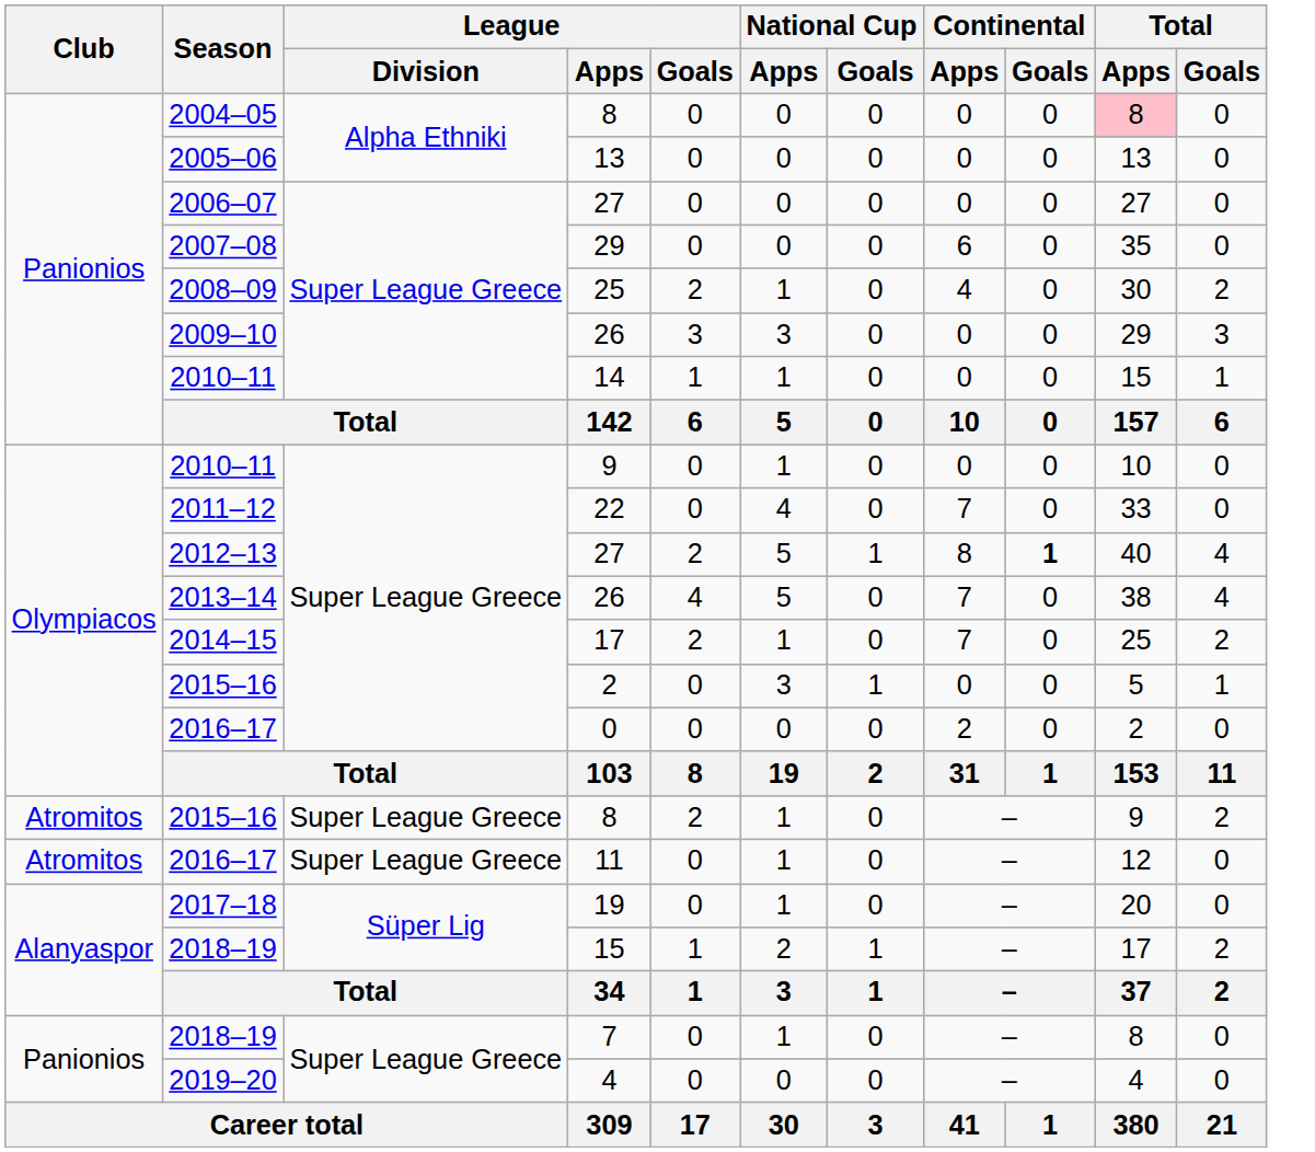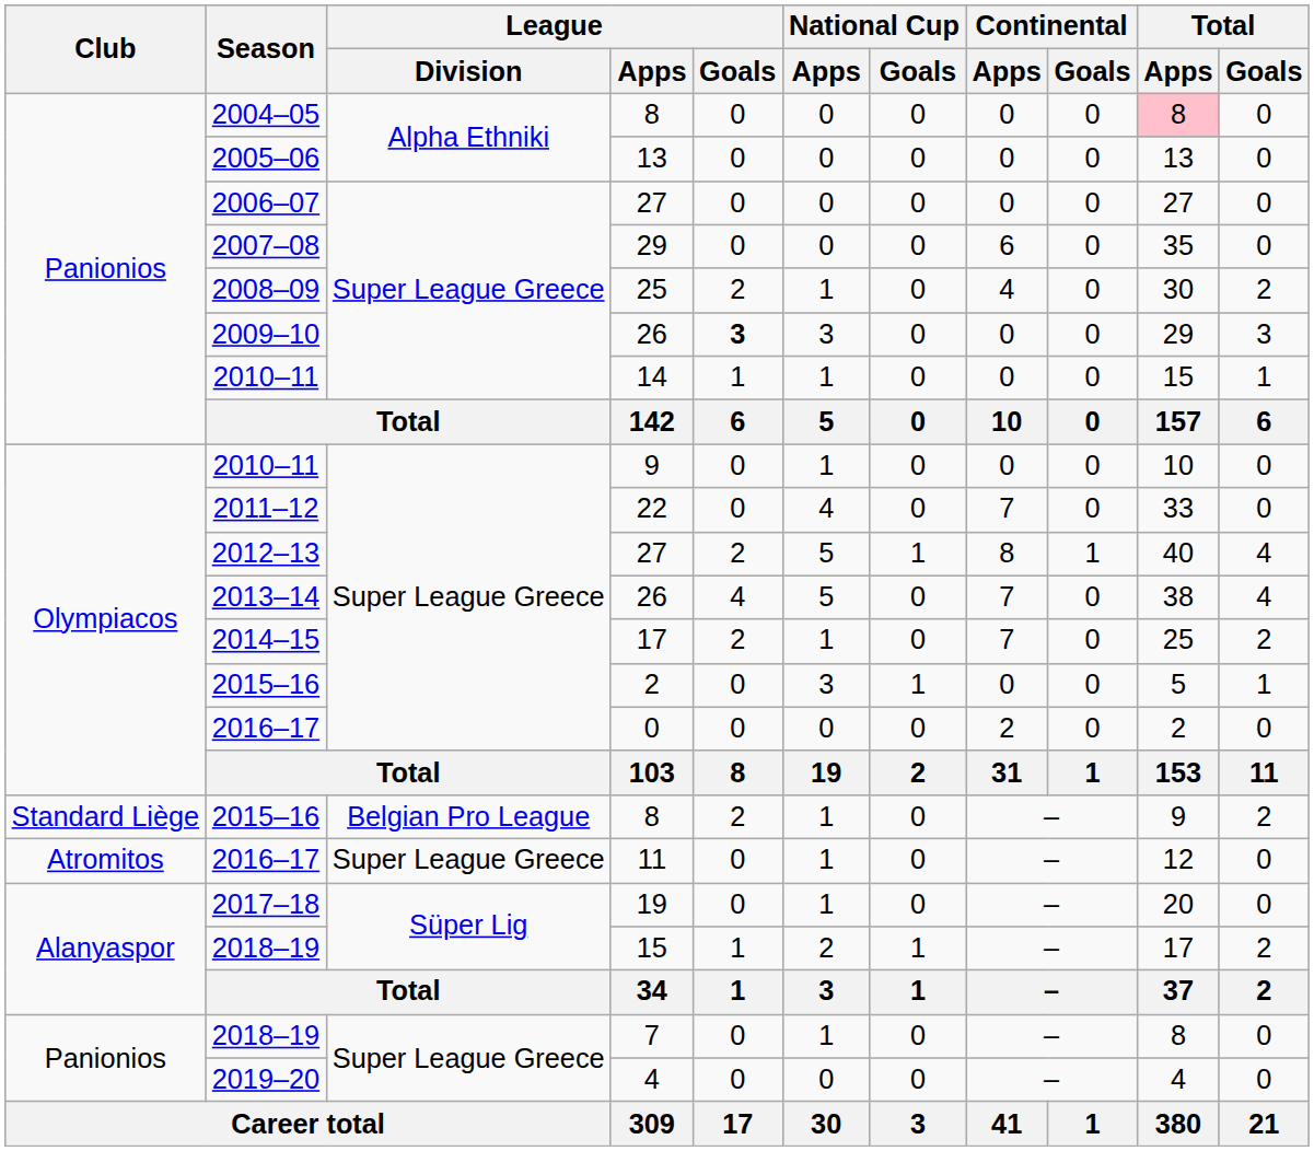 <table class="wikitable" style="text-align:center">
 <tr>
 <th rowspan="2">Club</th>
 <th rowspan="2">Season</th>
 <th colspan="3">League</th>
 <th colspan="2">National Cup</th>
 <th colspan="2">Continental</th>
 <th colspan="2">Total</th>
 </tr>
 <tr>
 <th>Division</th>
 <th>Apps</th>
 <th>Goals</th>
 <th>Apps</th>
 <th>Goals</th>
 <th>Apps</th>
 <th>Goals</th>
 <th>Apps</th>
 <th>Goals</th>
 </tr>
 <tr>
 <td rowspan=8 valign="center"><a href='#'>Panionios</a></td>
 <td><a href='#'>2004–05</a></td>
 <td rowspan="2"><a href='#'>Alpha Ethniki</a></td>
 <td>8</td>
 <td>0</td>
 <td>0</td>
 <td>0</td>
 <td>0</td>
 <td>0</td>
 <td style="background: pink;">8</td>
 <td>0</td>
 </tr>
 <tr>
 <td><a href='#'>2005–06</a></td>
 <td>13</td>
 <td>0</td>
 <td>0</td>
 <td>0</td>
 <td>0</td>
 <td>0</td>
 <td>13</td>
 <td>0</td>
 </tr>
 <tr>
 <td><a href='#'>2006–07</a></td>
 <td rowspan="5"><a href='#'>Super League Greece</a></td>
 <td>27</td>
 <td>0</td>
 <td>0</td>
 <td>0</td>
 <td>0</td>
 <td>0</td>
 <td>27</td>
 <td>0</td>
 </tr>
 <tr>
 <td><a href='#'>2007–08</a></td>
 <td>29</td>
 <td>0</td>
 <td>0</td>
 <td>0</td>
 <td>6</td>
 <td>0</td>
 <td>35</td>
 <td>0</td>
 </tr>
 <tr>
 <td><a href='#'>2008–09</a></td>
 <td>25</td>
 <td>2</td>
 <td>1</td>
 <td>0</td>
 <td>4</td>
 <td>0</td>
 <td>30</td>
 <td>2</td>
 </tr>
 <tr>
 <td><a href='#'>2009–10</a></td>
 <td>26</td>
-<td>3</td>
+<td><strong>3</strong></td>
 <td>3</td>
 <td>0</td>
 <td>0</td>
 <td>0</td>
 <td>29</td>
 <td>3</td>
 </tr>
 <tr>
 <td><a href='#'>2010–11</a></td>
 <td>14</td>
 <td>1</td>
 <td>1</td>
 <td>0</td>
 <td>0</td>
 <td>0</td>
 <td>15</td>
 <td>1</td>
 </tr>
 <tr>
 <th colspan="2">Total</th>
 <th>142</th>
 <th>6</th>
 <th>5</th>
 <th>0</th>
 <th>10</th>
 <th>0</th>
 <th>157</th>
 <th>6</th>
 </tr>
 <tr>
 <td rowspan="8"><a href='#'>Olympiacos</a></td>
 <td><a href='#'>2010–11</a></td>
 <td rowspan="7">Super League Greece</td>
 <td>9</td>
 <td>0</td>
 <td>1</td>
 <td>0</td>
 <td>0</td>
 <td>0</td>
 <td>10</td>
 <td>0</td>
 </tr>
 <tr>
 <td><a href='#'>2011–12</a></td>
 <td>22</td>
 <td>0</td>
 <td>4</td>
 <td>0</td>
 <td>7</td>
 <td>0</td>
 <td>33</td>
 <td>0</td>
 </tr>
 <tr>
 <td><a href='#'>2012–13</a></td>
 <td>27</td>
 <td>2</td>
 <td>5</td>
 <td>1</td>
 <td>8</td>
-<td><strong>1</strong></td>
+<td>1</td>
 <td>40</td>
 <td>4</td>
 </tr>
 <tr>
 <td><a href='#'>2013–14</a></td>
 <td>26</td>
 <td>4</td>
 <td>5</td>
 <td>0</td>
 <td>7</td>
 <td>0</td>
 <td>38</td>
 <td>4</td>
 </tr>
 <tr>
 <td><a href='#'>2014–15</a></td>
 <td>17</td>
 <td>2</td>
 <td>1</td>
 <td>0</td>
 <td>7</td>
 <td>0</td>
 <td>25</td>
 <td>2</td>
 </tr>
 <tr>
 <td><a href='#'>2015–16</a></td>
 <td>2</td>
 <td>0</td>
 <td>3</td>
 <td>1</td>
 <td>0</td>
 <td>0</td>
 <td>5</td>
 <td>1</td>
 </tr>
 <tr>
 <td><a href='#'>2016–17</a></td>
 <td>0</td>
 <td>0</td>
 <td>0</td>
 <td>0</td>
 <td>2</td>
 <td>0</td>
 <td>2</td>
 <td>0</td>
 </tr>
 <tr>
 <th colspan="2">Total</th>
 <th>103</th>
 <th>8</th>
 <th>19</th>
 <th>2</th>
 <th>31</th>
 <th>1</th>
 <th>153</th>
 <th>11</th>
 </tr>
 <tr>
-<td><a href='#'>Atromitos</a></td>
+<td rowspan=1 valign="center"><a href='#'>Standard Liège</a></td>
 <td><a href='#'>2015–16</a></td>
-<td>Super League Greece</td>
+<td><a href='#'>Belgian Pro League</a></td>
 <td>8</td>
 <td>2</td>
 <td>1</td>
 <td>0</td>
 <td colspan="2">–</td>
 <td>9</td>
 <td>2</td>
 </tr>
 <tr>
 <td><a href='#'>Atromitos</a></td>
 <td><a href='#'>2016–17</a></td>
 <td>Super League Greece</td>
 <td>11</td>
 <td>0</td>
 <td>1</td>
 <td>0</td>
 <td colspan="2">–</td>
 <td>12</td>
 <td>0</td>
 </tr>
 <tr>
 <td rowspan="3"><a href='#'>Alanyaspor</a></td>
 <td><a href='#'>2017–18</a></td>
 <td rowspan="2"><a href='#'>Süper Lig</a></td>
 <td>19</td>
 <td>0</td>
 <td>1</td>
 <td>0</td>
 <td colspan="2">–</td>
 <td>20</td>
 <td>0</td>
 </tr>
 <tr>
 <td><a href='#'>2018–19</a></td>
 <td>15</td>
 <td>1</td>
 <td>2</td>
 <td>1</td>
 <td colspan="2">–</td>
 <td>17</td>
 <td>2</td>
 </tr>
 <tr>
 <th colspan="2">Total</th>
 <th>34</th>
 <th>1</th>
 <th>3</th>
 <th>1</th>
 <th colspan="2">–</th>
 <th>37</th>
 <th>2</th>
 </tr>
 <tr>
 <td rowspan="2">Panionios</td>
 <td><a href='#'>2018–19</a></td>
 <td rowspan="2">Super League Greece</td>
 <td>7</td>
 <td>0</td>
 <td>1</td>
 <td>0</td>
 <td colspan="2">–</td>
 <td>8</td>
 <td>0</td>
 </tr>
 <tr>
 <td><a href='#'>2019–20</a></td>
 <td>4</td>
 <td>0</td>
 <td>0</td>
 <td>0</td>
 <td colspan="2">–</td>
 <td>4</td>
 <td>0</td>
 </tr>
 <tr>
 <th colspan="3">Career total</th>
 <th>309</th>
 <th>17</th>
 <th>30</th>
 <th>3</th>
 <th>41</th>
 <th>1</th>
 <th>380</th>
 <th>21</th>
 </tr>
 </table>
